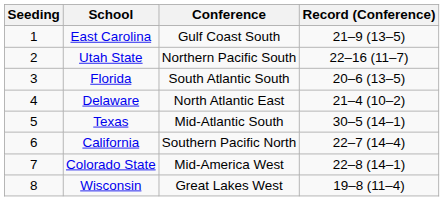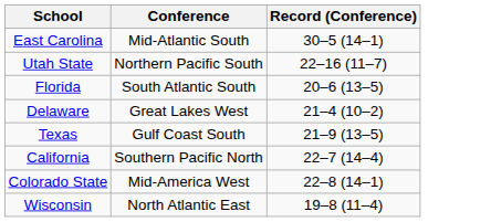 <table class="wikitable">
 <tr>
-<th>Seeding</th>
 <th>School</th>
 <th>Conference</th>
 <th>Record (Conference)</th>
 </tr>
 <tr align="center">
-<td>1</td>
 <td><a href='#'>East Carolina</a></td>
-<td>Gulf Coast South</td>
-<td>21–9 (13–5)</td>
+<td>Mid-Atlantic South</td>
+<td>30–5 (14–1)</td>
 </tr>
 <tr align="center">
-<td>2</td>
 <td><a href='#'>Utah State</a></td>
 <td>Northern Pacific South</td>
 <td>22–16 (11–7)</td>
 </tr>
 <tr align="center">
-<td>3</td>
 <td><a href='#'>Florida</a></td>
 <td>South Atlantic South</td>
 <td>20–6 (13–5)</td>
 </tr>
 <tr align="center">
-<td>4</td>
 <td><a href='#'>Delaware</a></td>
-<td>North Atlantic East</td>
+<td>Great Lakes West</td>
 <td>21–4 (10–2)</td>
 </tr>
 <tr align="center">
-<td>5</td>
 <td><a href='#'>Texas</a></td>
-<td>Mid-Atlantic South</td>
-<td>30–5 (14–1)</td>
+<td>Gulf Coast South</td>
+<td>21–9 (13–5)</td>
 </tr>
 <tr align="center">
-<td>6</td>
 <td><a href='#'>California</a></td>
 <td>Southern Pacific North</td>
 <td>22–7 (14–4)</td>
 </tr>
 <tr align="center">
-<td>7</td>
 <td><a href='#'>Colorado State</a></td>
 <td>Mid-America West</td>
 <td>22–8 (14–1)</td>
 </tr>
 <tr align="center">
-<td>8</td>
 <td><a href='#'>Wisconsin</a></td>
-<td>Great Lakes West</td>
+<td>North Atlantic East</td>
 <td>19–8 (11–4)</td>
 </tr>
 </table>
